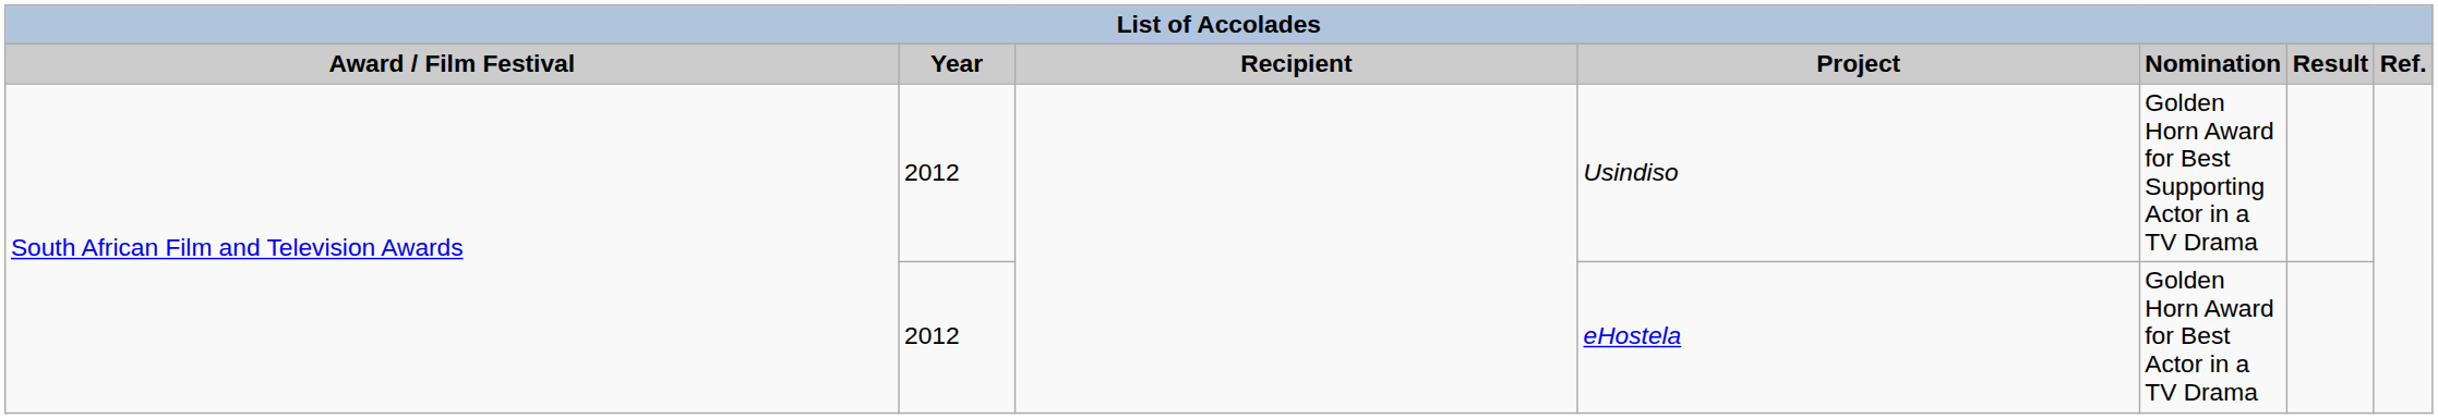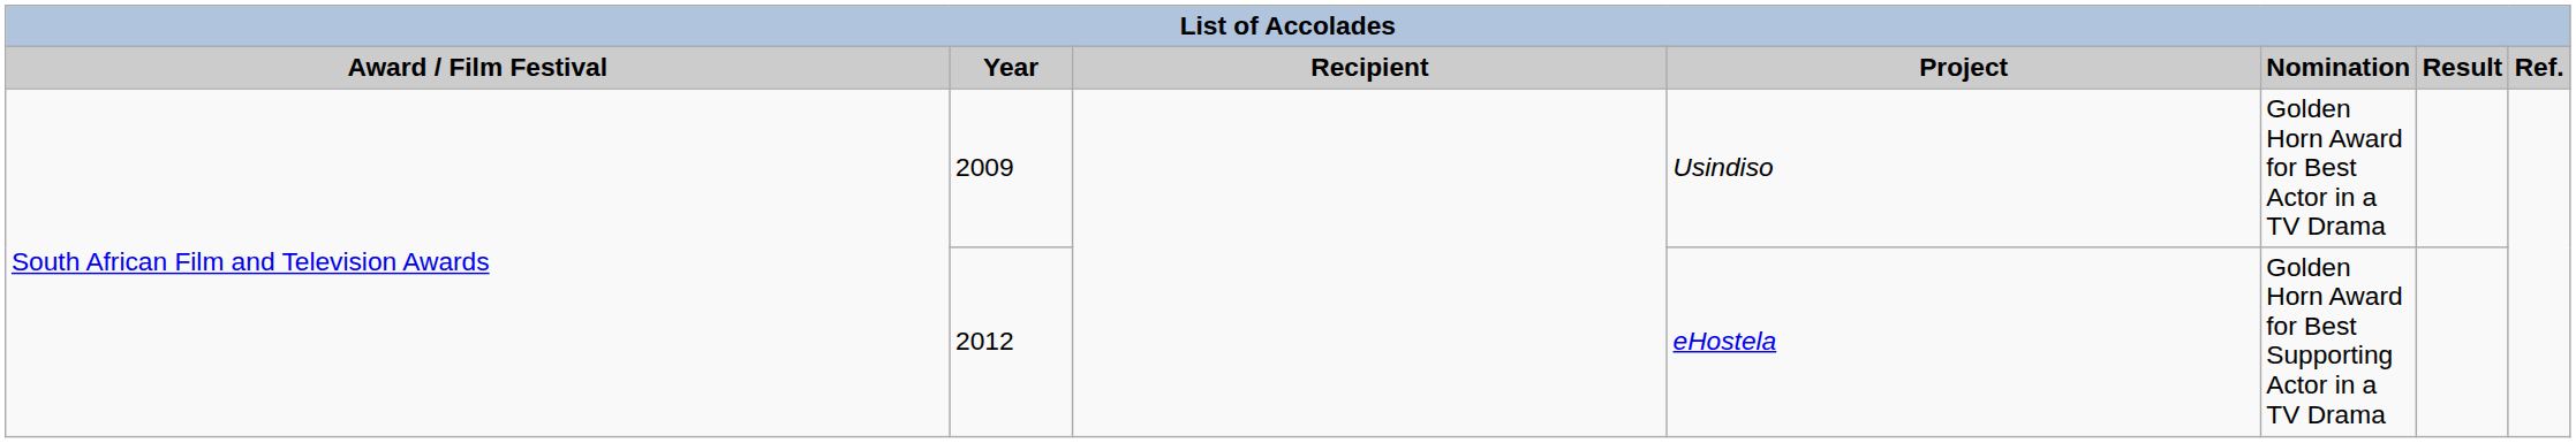 <table class="wikitable plainrowheaders">
 <tr style="text-align:center;">
 <th colspan="7" style="background:#B0C4DE;">List of Accolades</th>
 </tr>
 <tr style="text-align:center;">
 <th style="background:#ccc; width:40%;">Award / Film Festival</th>
 <th style="background:#ccc; width:5%;">Year</th>
 <th style="background:#ccc; width:25%;">Recipient</th>
 <th style="background:#ccc; width:25%;">Project</th>
 <th style="background:#ccc; width:25%;">Nomination</th>
 <th style="background:#ccc; width:10%;">Result</th>
 <th style="background:#ccc; width:5%;">Ref.</th>
 </tr>
 <tr>
 <td rowspan="2"><a href='#'>South African Film and Television Awards</a></td>
-<td>2012</td>
+<td>2009</td>
 <td rowspan="2"></td>
 <td><em>Usindiso</em></td>
-<td>Golden Horn Award for Best Supporting Actor in a TV Drama</td>
+<td>Golden Horn Award for Best Actor in a TV Drama</td>
 <td></td>
 <td rowspan="2"></td>
 </tr>
 <tr>
 <td>2012</td>
 <td><em><a href='#'>eHostela</a></em></td>
-<td>Golden Horn Award for Best Actor in a TV Drama</td>
+<td>Golden Horn Award for Best Supporting Actor in a TV Drama</td>
 <td></td>
 </tr>
 </table>
